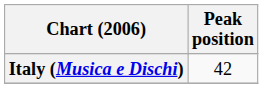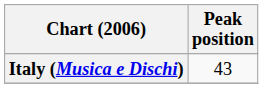 <table class="wikitable sortable plainrowheaders" style="text-align:center">
 <tr>
 <th scope="col">Chart (2006)</th>
 <th scope="col">Peak<br>position</th>
 </tr>
 <tr>
 </tr>
 <tr>
 </tr>
 <tr>
 <th scope="row">Italy (<em><a href='#'>Musica e Dischi</a></em>)</th>
-<td>42</td>
+<td>43</td>
 </tr>
 <tr>
 </tr>
 <tr>
 </tr>
 <tr>
 </tr>
 <tr>
 </tr>
 <tr>
 </tr>
 </table>
